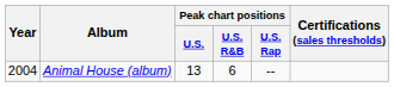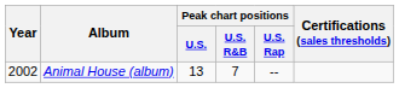 <table class="wikitable">
 <tr>
 <th rowspan="2">Year</th>
 <th rowspan="2">Album</th>
 <th colspan="3"><small>Peak chart positions</small></th>
 <th rowspan="2">Certifications<br><small>(<a href='#'>sales thresholds</a>)</small></th>
 </tr>
 <tr>
 <th width="40"><small><a href='#'>U.S.</a></small></th>
 <th width="40"><small><a href='#'>U.S. <br>R&B</a></small></th>
 <th width="40"><small><a href='#'>U.S. <br>Rap</a></small></th>
 </tr>
 <tr>
-<td>2004</td>
+<td>2002</td>
 <td><em><a href='#'>Animal House (album)</a></em> </td>
 <td align="center">13</td>
-<td align="center">6</td>
+<td align="center">7</td>
 <td align="center">--</td>
 <td><small></small></td>
 </tr>
 </table>
